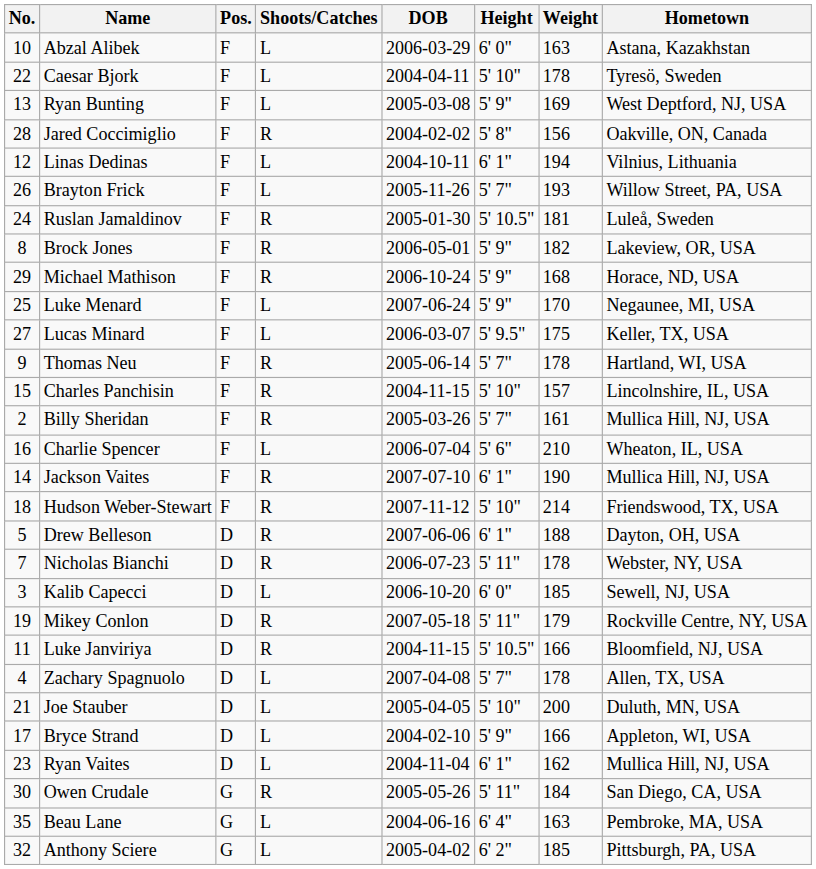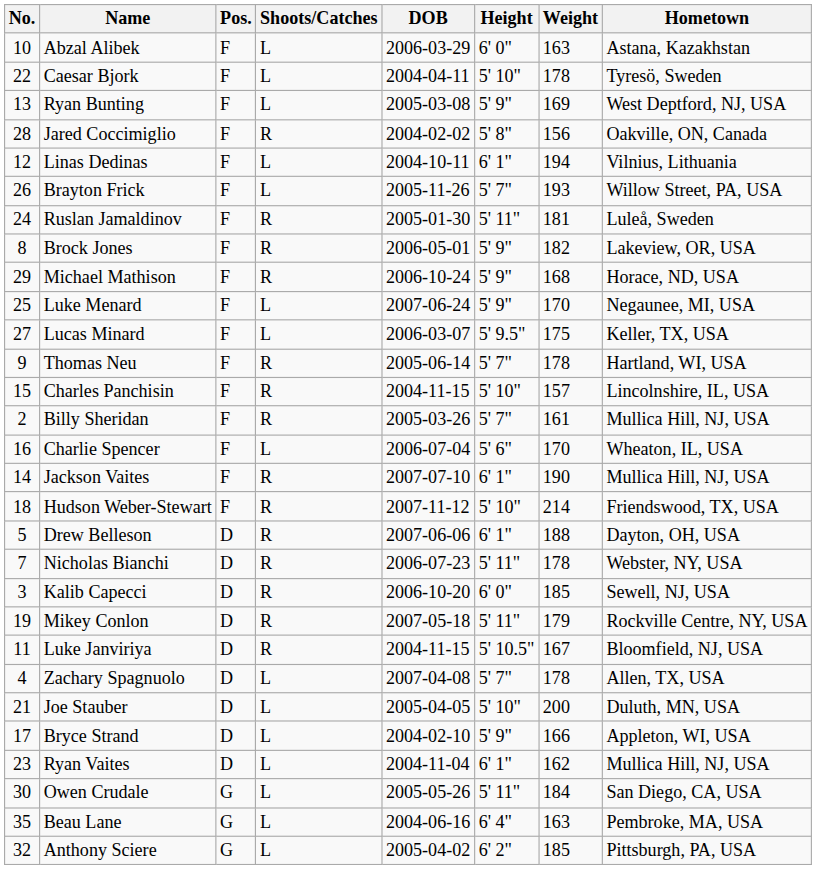 <table class="wikitable sortable">
 <tr>
 <th>No.</th>
 <th>Name</th>
 <th>Pos.</th>
 <th>Shoots/Catches</th>
 <th>DOB</th>
 <th>Height</th>
 <th>Weight</th>
 <th>Hometown</th>
 </tr>
 <tr>
 <td style="text-align:center;">10</td>
 <td>Abzal Alibek</td>
 <td>F</td>
 <td>L</td>
 <td>2006-03-29</td>
 <td>6' 0"</td>
 <td>163</td>
 <td> Astana, Kazakhstan</td>
 </tr>
 <tr>
 <td style="text-align:center;">22</td>
 <td>Caesar Bjork</td>
 <td>F</td>
 <td>L</td>
 <td>2004-04-11</td>
 <td>5' 10"</td>
 <td>178</td>
 <td> Tyresö, Sweden</td>
 </tr>
 <tr>
 <td style="text-align:center;">13</td>
 <td>Ryan Bunting</td>
 <td>F</td>
 <td>L</td>
 <td>2005-03-08</td>
 <td>5' 9"</td>
 <td>169</td>
 <td> West Deptford, NJ, USA</td>
 </tr>
 <tr>
 <td style="text-align:center;">28</td>
 <td>Jared Coccimiglio</td>
 <td>F</td>
 <td>R</td>
 <td>2004-02-02</td>
 <td>5' 8"</td>
 <td>156</td>
 <td> Oakville, ON, Canada</td>
 </tr>
 <tr>
 <td style="text-align:center;">12</td>
 <td>Linas Dedinas</td>
 <td>F</td>
 <td>L</td>
 <td>2004-10-11</td>
 <td>6' 1"</td>
 <td>194</td>
 <td> Vilnius, Lithuania</td>
 </tr>
 <tr>
 <td style="text-align:center;">26</td>
 <td>Brayton Frick</td>
 <td>F</td>
 <td>L</td>
 <td>2005-11-26</td>
 <td>5' 7"</td>
 <td>193</td>
 <td> Willow Street, PA, USA</td>
 </tr>
 <tr>
 <td style="text-align:center;">24</td>
 <td>Ruslan Jamaldinov</td>
 <td>F</td>
 <td>R</td>
 <td>2005-01-30</td>
-<td>5' 10.5"</td>
+<td>5' 11"</td>
 <td>181</td>
 <td> Luleå, Sweden</td>
 </tr>
 <tr>
 <td style="text-align:center;">8</td>
 <td>Brock Jones</td>
 <td>F</td>
 <td>R</td>
 <td>2006-05-01</td>
 <td>5' 9"</td>
 <td>182</td>
 <td> Lakeview, OR, USA</td>
 </tr>
 <tr>
 <td style="text-align:center;">29</td>
 <td>Michael Mathison</td>
 <td>F</td>
 <td>R</td>
 <td>2006-10-24</td>
 <td>5' 9"</td>
 <td>168</td>
 <td> Horace, ND, USA</td>
 </tr>
 <tr>
 <td style="text-align:center;">25</td>
 <td>Luke Menard</td>
 <td>F</td>
 <td>L</td>
 <td>2007-06-24</td>
 <td>5' 9"</td>
 <td>170</td>
 <td> Negaunee, MI, USA</td>
 </tr>
 <tr>
 <td style="text-align:center;">27</td>
 <td>Lucas Minard</td>
 <td>F</td>
 <td>L</td>
 <td>2006-03-07</td>
 <td>5' 9.5"</td>
 <td>175</td>
 <td> Keller, TX, USA</td>
 </tr>
 <tr>
 <td style="text-align:center;">9</td>
 <td>Thomas Neu</td>
 <td>F</td>
 <td>R</td>
 <td>2005-06-14</td>
 <td>5' 7"</td>
 <td>178</td>
 <td> Hartland, WI, USA</td>
 </tr>
 <tr>
 <td style="text-align:center;">15</td>
 <td>Charles Panchisin</td>
 <td>F</td>
 <td>R</td>
 <td>2004-11-15</td>
 <td>5' 10"</td>
 <td>157</td>
 <td> Lincolnshire, IL, USA</td>
 </tr>
 <tr>
 <td style="text-align:center;">2</td>
 <td>Billy Sheridan</td>
 <td>F</td>
 <td>R</td>
 <td>2005-03-26</td>
 <td>5' 7"</td>
 <td>161</td>
 <td> Mullica Hill, NJ, USA</td>
 </tr>
 <tr>
 <td style="text-align:center;">16</td>
 <td>Charlie Spencer</td>
 <td>F</td>
 <td>L</td>
 <td>2006-07-04</td>
 <td>5' 6"</td>
-<td>210</td>
+<td>170</td>
 <td> Wheaton, IL, USA</td>
 </tr>
 <tr>
 <td style="text-align:center;">14</td>
 <td>Jackson Vaites</td>
 <td>F</td>
 <td>R</td>
 <td>2007-07-10</td>
 <td>6' 1"</td>
 <td>190</td>
 <td> Mullica Hill, NJ, USA</td>
 </tr>
 <tr>
 <td style="text-align:center;">18</td>
 <td>Hudson Weber-Stewart</td>
 <td>F</td>
 <td>R</td>
 <td>2007-11-12</td>
 <td>5' 10"</td>
 <td>214</td>
 <td> Friendswood, TX, USA</td>
 </tr>
 <tr>
 <td style="text-align:center;">5</td>
 <td>Drew Belleson</td>
 <td>D</td>
 <td>R</td>
 <td>2007-06-06</td>
 <td>6' 1"</td>
 <td>188</td>
 <td> Dayton, OH, USA</td>
 </tr>
 <tr>
 <td style="text-align:center;">7</td>
 <td>Nicholas Bianchi</td>
 <td>D</td>
 <td>R</td>
 <td>2006-07-23</td>
 <td>5' 11"</td>
 <td>178</td>
 <td> Webster, NY, USA</td>
 </tr>
 <tr>
 <td style="text-align:center;">3</td>
 <td>Kalib Capecci</td>
 <td>D</td>
-<td>L</td>
+<td>R</td>
 <td>2006-10-20</td>
 <td>6' 0"</td>
 <td>185</td>
 <td> Sewell, NJ, USA</td>
 </tr>
 <tr>
 <td style="text-align:center;">19</td>
 <td>Mikey Conlon</td>
 <td>D</td>
 <td>R</td>
 <td>2007-05-18</td>
 <td>5' 11"</td>
 <td>179</td>
 <td> Rockville Centre, NY, USA</td>
 </tr>
 <tr>
 <td style="text-align:center;">11</td>
 <td>Luke Janviriya</td>
 <td>D</td>
 <td>R</td>
 <td>2004-11-15</td>
 <td>5' 10.5"</td>
-<td>166</td>
+<td>167</td>
 <td> Bloomfield, NJ, USA</td>
 </tr>
 <tr>
 <td style="text-align:center;">4</td>
 <td>Zachary Spagnuolo</td>
 <td>D</td>
 <td>L</td>
 <td>2007-04-08</td>
 <td>5' 7"</td>
 <td>178</td>
 <td> Allen, TX, USA</td>
 </tr>
 <tr>
 <td style="text-align:center;">21</td>
 <td>Joe Stauber</td>
 <td>D</td>
 <td>L</td>
 <td>2005-04-05</td>
 <td>5' 10"</td>
 <td>200</td>
 <td> Duluth, MN, USA</td>
 </tr>
 <tr>
 <td style="text-align:center;">17</td>
 <td>Bryce Strand</td>
 <td>D</td>
 <td>L</td>
 <td>2004-02-10</td>
 <td>5' 9"</td>
 <td>166</td>
 <td> Appleton, WI, USA</td>
 </tr>
 <tr>
 <td style="text-align:center;">23</td>
 <td>Ryan Vaites</td>
 <td>D</td>
 <td>L</td>
 <td>2004-11-04</td>
 <td>6' 1"</td>
 <td>162</td>
 <td> Mullica Hill, NJ, USA</td>
 </tr>
 <tr>
 <td style="text-align:center;">30</td>
 <td>Owen Crudale</td>
 <td>G</td>
-<td>R</td>
+<td>L</td>
 <td>2005-05-26</td>
 <td>5' 11"</td>
 <td>184</td>
 <td> San Diego, CA, USA</td>
 </tr>
 <tr>
 <td style="text-align:center;">35</td>
 <td>Beau Lane</td>
 <td>G</td>
 <td>L</td>
 <td>2004-06-16</td>
 <td>6' 4"</td>
 <td>163</td>
 <td> Pembroke, MA, USA</td>
 </tr>
 <tr>
 <td style="text-align:center;">32</td>
 <td>Anthony Sciere</td>
 <td>G</td>
 <td>L</td>
 <td>2005-04-02</td>
 <td>6' 2"</td>
 <td>185</td>
 <td> Pittsburgh, PA, USA</td>
 </tr>
 </table>
